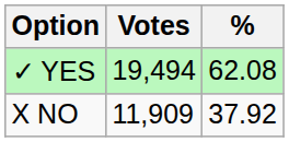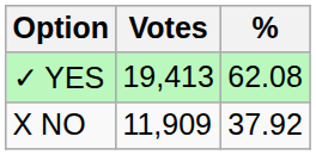 <table class="wikitable">
 <tr>
 <th>Option</th>
 <th>Votes</th>
 <th>%</th>
 </tr>
 <tr>
 <td style=background:#bbf8be>✓ YES</td>
-<td style=background:#bbf8be>19,494</td>
+<td style=background:#bbf8be>19,413</td>
 <td style=background:#bbf8be>62.08</td>
 </tr>
 <tr>
 <td>X NO</td>
 <td>11,909</td>
 <td>37.92</td>
 </tr>
 </table>
